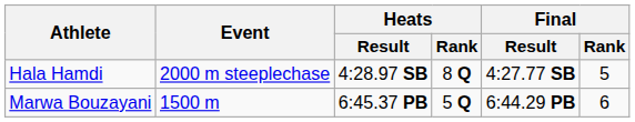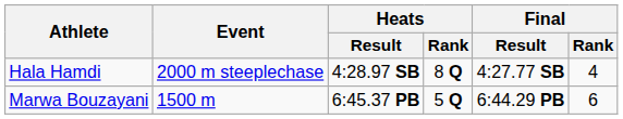 <table class="wikitable" style="font-size:90%">
 <tr>
 <th rowspan=2>Athlete</th>
 <th rowspan=2>Event</th>
 <th colspan=2>Heats</th>
 <th colspan=2>Final</th>
 </tr>
 <tr style="font-size:95%">
 <th>Result</th>
 <th>Rank</th>
 <th>Result</th>
 <th>Rank</th>
 </tr>
 <tr align=center>
 <td align=left><a href='#'>Hala Hamdi</a></td>
 <td align=left><a href='#'>2000 m steeplechase</a></td>
 <td>4:28.97 <strong>SB</strong></td>
 <td>8 <strong>Q</strong></td>
 <td>4:27.77 <strong>SB</strong></td>
-<td>5</td>
+<td>4</td>
 </tr>
 <tr align=center>
 <td align=left><a href='#'>Marwa Bouzayani</a></td>
 <td align=left><a href='#'>1500 m</a></td>
 <td>6:45.37 <strong>PB</strong></td>
 <td>5 <strong>Q</strong></td>
 <td>6:44.29 <strong>PB</strong></td>
 <td>6</td>
 </tr>
 </table>
